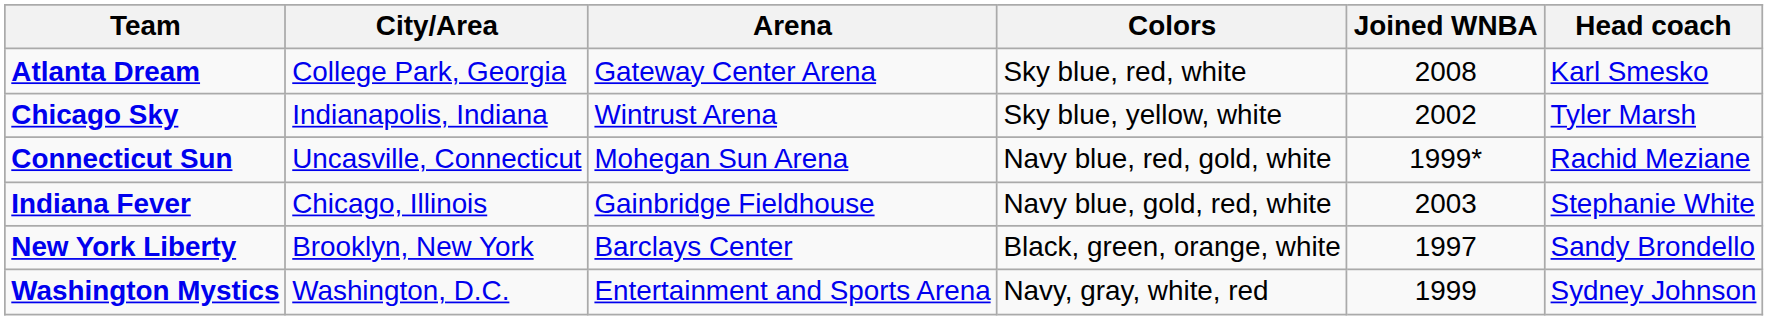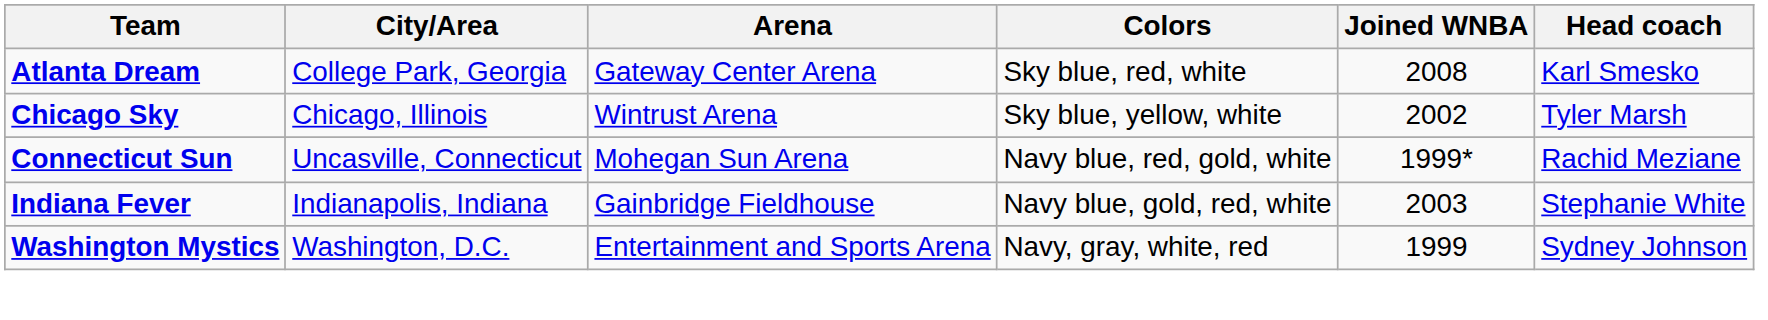 <table class="wikitable" style="text-align:left">
 <tr>
 <th>Team</th>
 <th>City/Area</th>
 <th>Arena</th>
 <th>Colors</th>
 <th>Joined WNBA</th>
 <th>Head coach</th>
 </tr>
 <tr>
 <td><strong><a href='#'>Atlanta Dream</a></strong></td>
 <td><a href='#'>College Park, Georgia</a></td>
 <td><a href='#'>Gateway Center Arena</a></td>
 <td>Sky blue, red, white</td>
 <td style="text-align:center">2008</td>
 <td><a href='#'>Karl Smesko</a></td>
 </tr>
 <tr>
 <td><strong><a href='#'>Chicago Sky</a></strong></td>
-<td><a href='#'>Indianapolis, Indiana</a></td>
+<td><a href='#'>Chicago, Illinois</a></td>
 <td><a href='#'>Wintrust Arena</a></td>
 <td>Sky blue, yellow, white</td>
 <td style="text-align:center">2002</td>
 <td><a href='#'>Tyler Marsh</a></td>
 </tr>
 <tr>
 <td><strong><a href='#'>Connecticut Sun</a></strong></td>
 <td><a href='#'>Uncasville, Connecticut</a></td>
 <td><a href='#'>Mohegan Sun Arena</a></td>
 <td>Navy blue, red, gold, white</td>
 <td style="text-align:center">1999*</td>
 <td><a href='#'>Rachid Meziane</a></td>
 </tr>
 <tr>
 <td><strong><a href='#'>Indiana Fever</a></strong></td>
-<td><a href='#'>Chicago, Illinois</a></td>
+<td><a href='#'>Indianapolis, Indiana</a></td>
 <td><a href='#'>Gainbridge Fieldhouse</a></td>
 <td>Navy blue, gold, red, white</td>
 <td style="text-align:center">2003</td>
 <td><a href='#'>Stephanie White</a></td>
-</tr>
-<tr>
-<td><strong><a href='#'>New York Liberty</a></strong></td>
-<td><a href='#'>Brooklyn, New York</a></td>
-<td><a href='#'>Barclays Center</a></td>
-<td>Black, green, orange, white</td>
-<td style="text-align:center">1997</td>
-<td><a href='#'>Sandy Brondello</a></td>
 </tr>
 <tr>
 <td><strong><a href='#'>Washington Mystics</a></strong></td>
 <td><a href='#'>Washington, D.C.</a></td>
 <td><a href='#'>Entertainment and Sports Arena</a></td>
 <td>Navy, gray, white, red</td>
 <td style="text-align:center">1999</td>
 <td><a href='#'>Sydney Johnson</a></td>
 </tr>
 </table>
